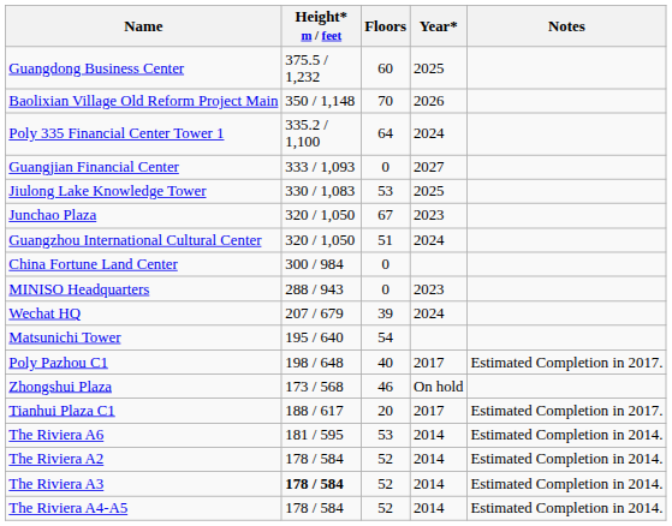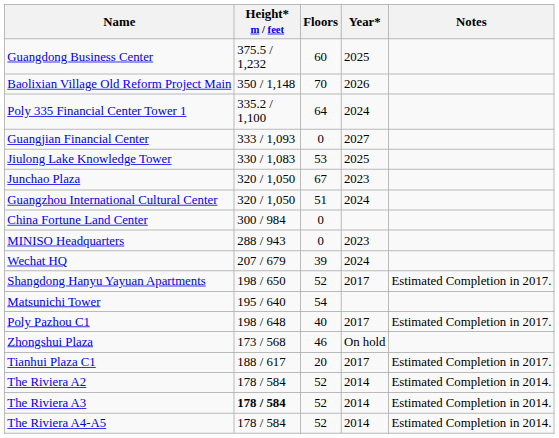 <table class="wikitable sortable">
 <tr>
 <th>Name</th>
 <th width="75px">Height*<br><small><a href='#'>m</a> / <a href='#'>feet</a></small></th>
 <th>Floors</th>
 <th>Year*</th>
 <th class="unsortable">Notes</th>
 </tr>
 <tr>
 <td><a href='#'>Guangdong Business Center</a></td>
 <td>375.5 / 1,232</td>
 <td align="center">60</td>
 <td>2025</td>
 <td></td>
 </tr>
 <tr>
 <td><a href='#'>Baolixian Village Old Reform Project Main</a></td>
 <td>350 / 1,148</td>
 <td align="center">70</td>
 <td>2026</td>
 <td></td>
 </tr>
 <tr>
 <td><a href='#'>Poly 335 Financial Center Tower 1</a></td>
 <td>335.2 / 1,100</td>
 <td align="center">64</td>
 <td>2024</td>
 <td></td>
 </tr>
 <tr>
 <td><a href='#'>Guangjian Financial Center</a></td>
 <td>333 / 1,093</td>
 <td align="center">0</td>
 <td>2027</td>
 <td></td>
 </tr>
 <tr>
 <td><a href='#'>Jiulong Lake Knowledge Tower</a></td>
 <td>330 / 1,083</td>
 <td align="center">53</td>
 <td>2025</td>
 <td></td>
 </tr>
 <tr>
 <td><a href='#'>Junchao Plaza</a></td>
 <td>320 / 1,050</td>
 <td align="center">67</td>
 <td>2023</td>
 <td></td>
 </tr>
 <tr>
 <td><a href='#'>Guangzhou International Cultural Center</a></td>
 <td>320 / 1,050</td>
 <td align="center">51</td>
 <td>2024</td>
 <td></td>
 </tr>
 <tr>
 <td><a href='#'>China Fortune Land Center</a></td>
 <td>300 / 984</td>
 <td align="center">0</td>
 <td></td>
 <td></td>
 </tr>
 <tr>
 <td><a href='#'>MINISO Headquarters</a></td>
 <td>288 / 943</td>
 <td align="center">0</td>
 <td>2023</td>
 <td></td>
 </tr>
 <tr>
 <td><a href='#'>Wechat HQ</a></td>
 <td>207 / 679</td>
 <td align="center">39</td>
 <td>2024</td>
 <td></td>
 </tr>
 <tr>
+<td><a href='#'>Shangdong Hanyu Yayuan Apartments</a></td>
+<td>198 / 650</td>
+<td align="center">52</td>
+<td>2017</td>
+<td>Estimated Completion in 2017.</td>
+</tr>
+<tr>
 <td><a href='#'>Matsunichi Tower</a></td>
 <td>195 / 640</td>
 <td align="center">54</td>
 <td></td>
 <td></td>
 </tr>
 <tr>
 <td><a href='#'>Poly Pazhou C1</a></td>
 <td>198 / 648</td>
 <td align="center">40</td>
 <td>2017</td>
 <td>Estimated Completion in 2017.</td>
 </tr>
 <tr>
 <td><a href='#'>Zhongshui Plaza</a></td>
 <td>173 / 568</td>
 <td align="center">46</td>
 <td>On hold</td>
 <td></td>
 </tr>
 <tr>
 <td><a href='#'>Tianhui Plaza C1</a></td>
 <td>188 / 617</td>
 <td align="center">20</td>
 <td>2017</td>
 <td>Estimated Completion in 2017.</td>
 </tr>
 <tr>
-<td><a href='#'>The Riviera A6</a></td>
-<td>181 / 595</td>
-<td align="center">53</td>
-<td>2014</td>
-<td>Estimated Completion in 2014.</td>
-</tr>
-<tr>
 <td><a href='#'>The Riviera A2</a></td>
 <td>178 / 584</td>
 <td align="center">52</td>
 <td>2014</td>
 <td>Estimated Completion in 2014.</td>
 </tr>
 <tr>
 <td><a href='#'>The Riviera A3</a></td>
 <td><strong>178 / 584</strong></td>
 <td align="center">52</td>
 <td>2014</td>
 <td>Estimated Completion in 2014.</td>
 </tr>
 <tr>
 <td><a href='#'>The Riviera A4-A5</a></td>
 <td>178 / 584</td>
 <td align="center">52</td>
 <td>2014</td>
 <td>Estimated Completion in 2014.</td>
 </tr>
 </table>
